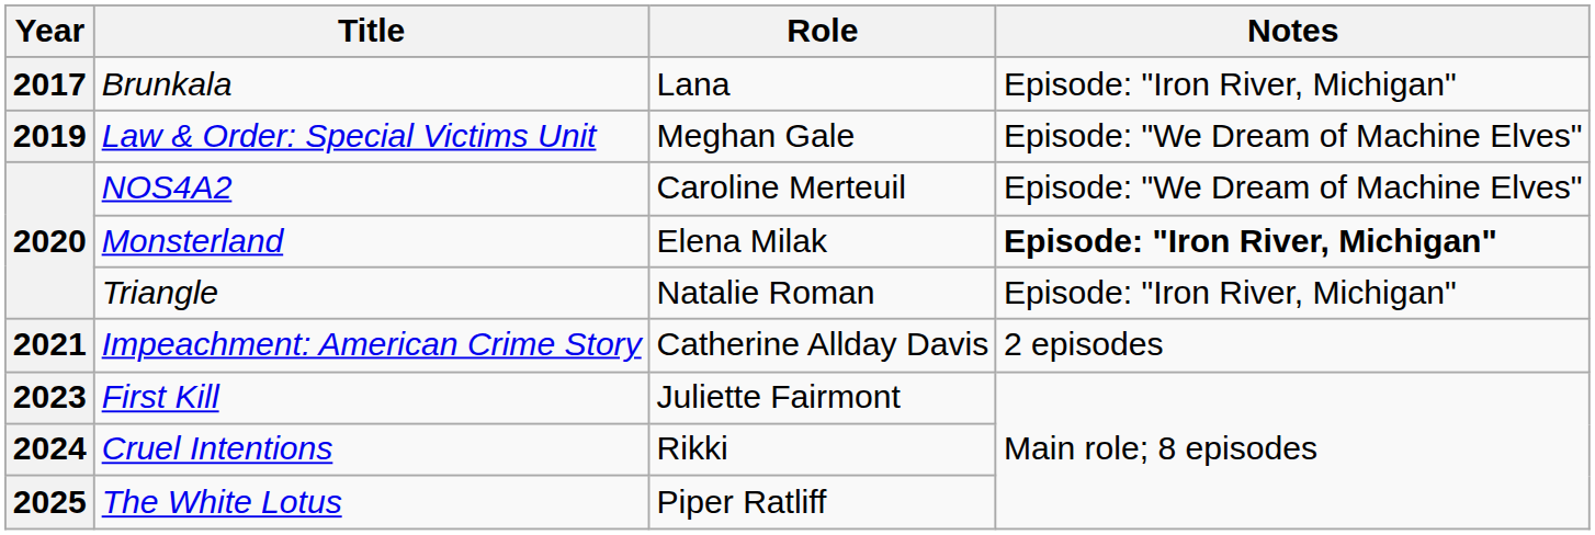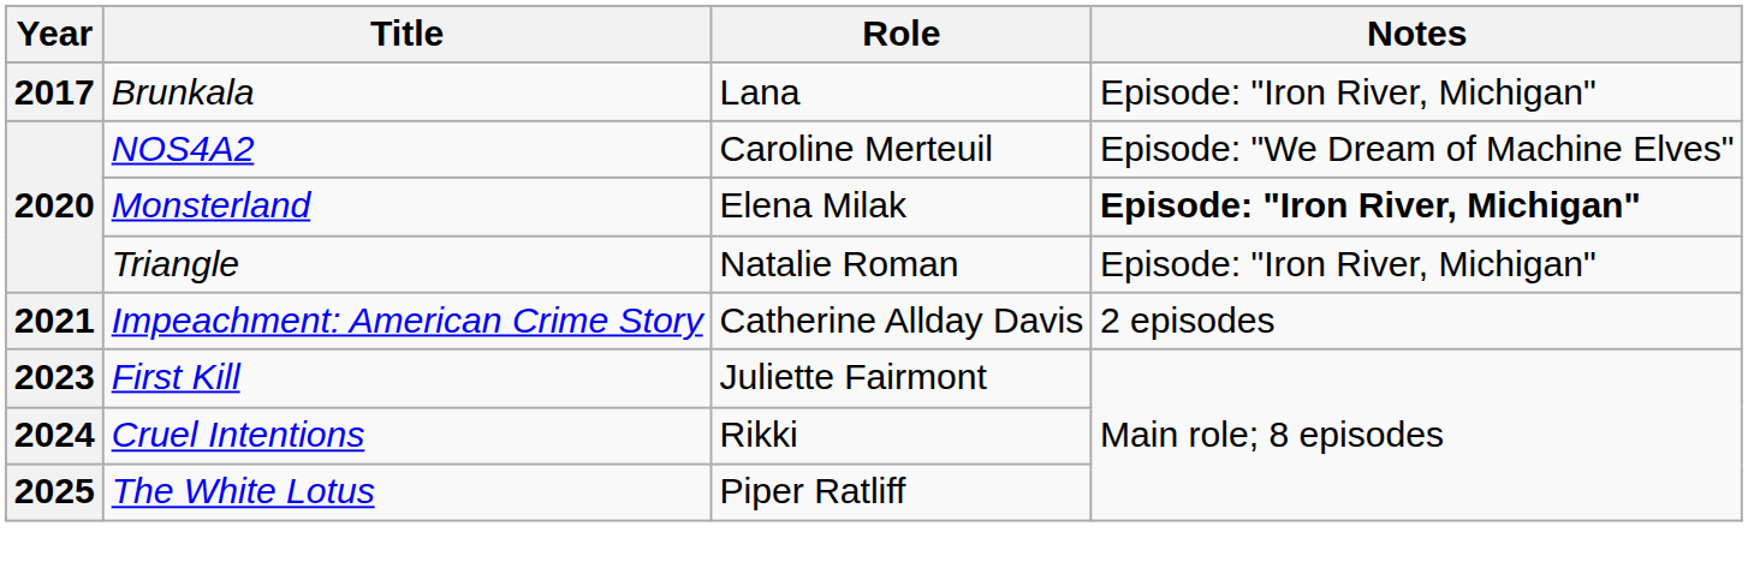 <table class="wikitable plainrowheaders sortable">
 <tr>
 <th scope="col">Year</th>
 <th scope="col">Title</th>
 <th scope="col" class="unsortable">Role</th>
 <th scope="col" class="unsortable">Notes</th>
 </tr>
 <tr>
 <th scope="row">2017</th>
 <td><em>Brunkala</em></td>
 <td>Lana</td>
 <td>Episode: "Iron River, Michigan"</td>
-</tr>
-<tr>
-<th scope="row">2019</th>
-<td><em><a href='#'>Law & Order: Special Victims Unit</a></em></td>
-<td>Meghan Gale</td>
-<td>Episode: "We Dream of Machine Elves"</td>
 </tr>
 <tr>
 <th scope="row" rowspan="3">2020</th>
 <td><em><a href='#'>NOS4A2</a></em></td>
 <td>Caroline Merteuil</td>
 <td>Episode: "We Dream of Machine Elves"</td>
 </tr>
 <tr>
 <td><em><a href='#'>Monsterland</a></em></td>
 <td>Elena Milak</td>
 <td><strong>Episode: "Iron River, Michigan"</strong></td>
 </tr>
 <tr>
 <td><em>Triangle</em></td>
 <td>Natalie Roman</td>
 <td>Episode: "Iron River, Michigan"</td>
 </tr>
 <tr>
 <th scope="row">2021</th>
 <td><em><a href='#'>Impeachment: American Crime Story</a></em></td>
 <td>Catherine Allday Davis</td>
 <td>2 episodes</td>
 </tr>
 <tr>
 <th scope="row">2023</th>
 <td><em><a href='#'>First Kill</a></em></td>
 <td>Juliette Fairmont</td>
 <td rowspan="3">Main role; 8 episodes</td>
 </tr>
 <tr>
 <th scope="row">2024</th>
 <td><em><a href='#'>Cruel Intentions</a></em></td>
 <td>Rikki</td>
 </tr>
 <tr>
 <th scope="row">2025</th>
 <td><em><a href='#'>The White Lotus</a></em></td>
 <td>Piper Ratliff</td>
 </tr>
 </table>
